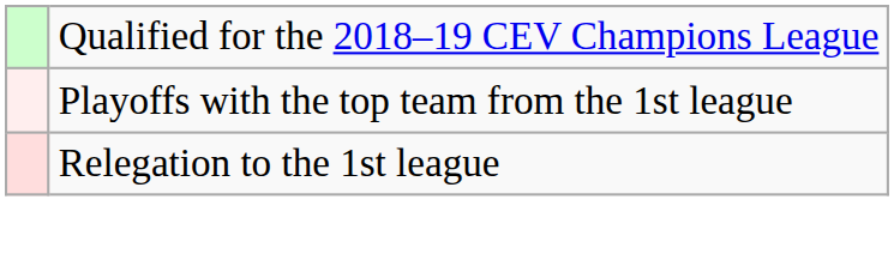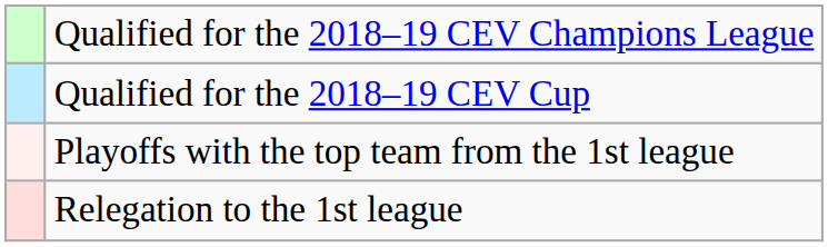 <table class="wikitable" style="text-align: left;">
 <tr>
 <td width=10px bgcolor=#CCFFCC></td>
 <td>Qualified for the <a href='#'>2018–19 CEV Champions League</a></td>
+</tr>
+<tr>
+<td width=10px bgcolor=#BBEBFF></td>
+<td>Qualified for the <a href='#'>2018–19 CEV Cup</a></td>
 </tr>
 <tr>
 <td width=10px bgcolor=#FFEEEE></td>
 <td>Playoffs with the top team from the 1st league</td>
 </tr>
 <tr>
 <td width=10px bgcolor=#FFDDDD></td>
 <td>Relegation to the 1st league</td>
 </tr>
 </table>
